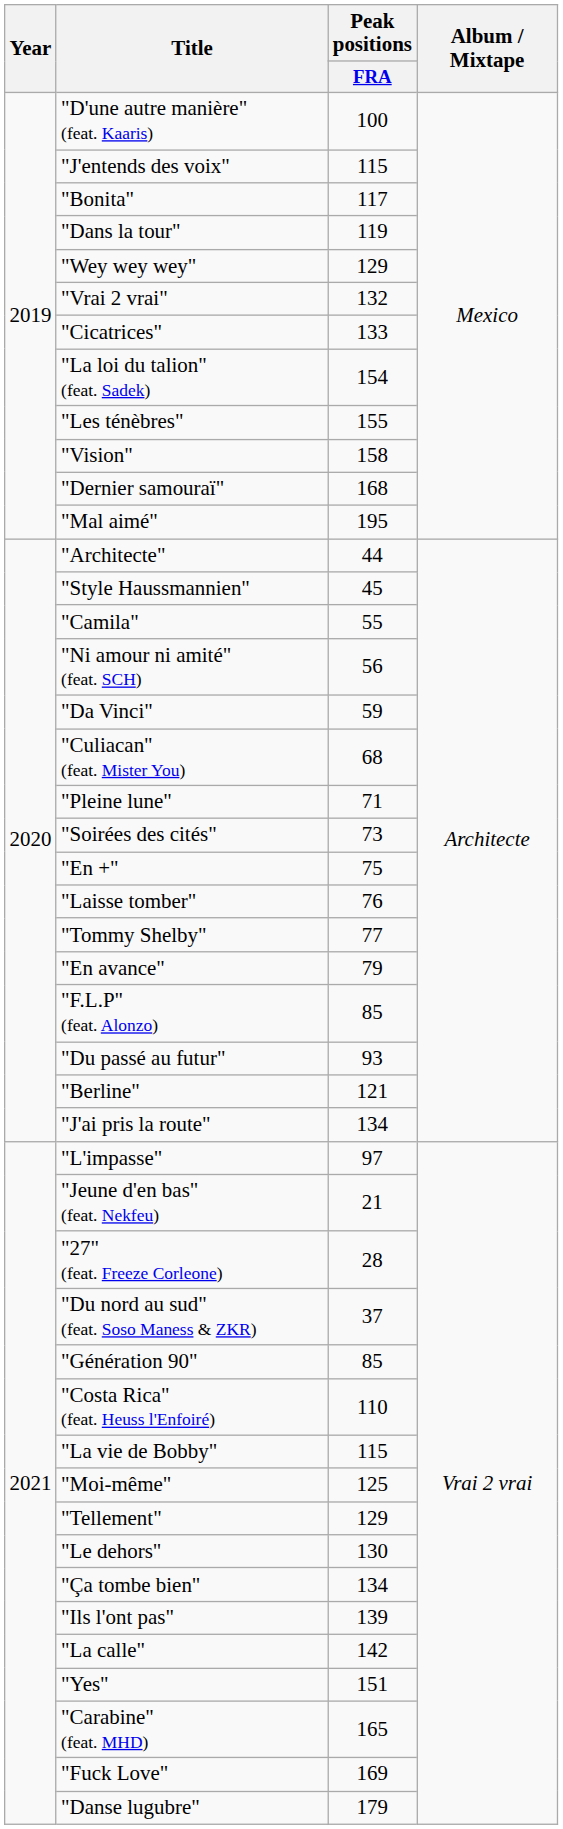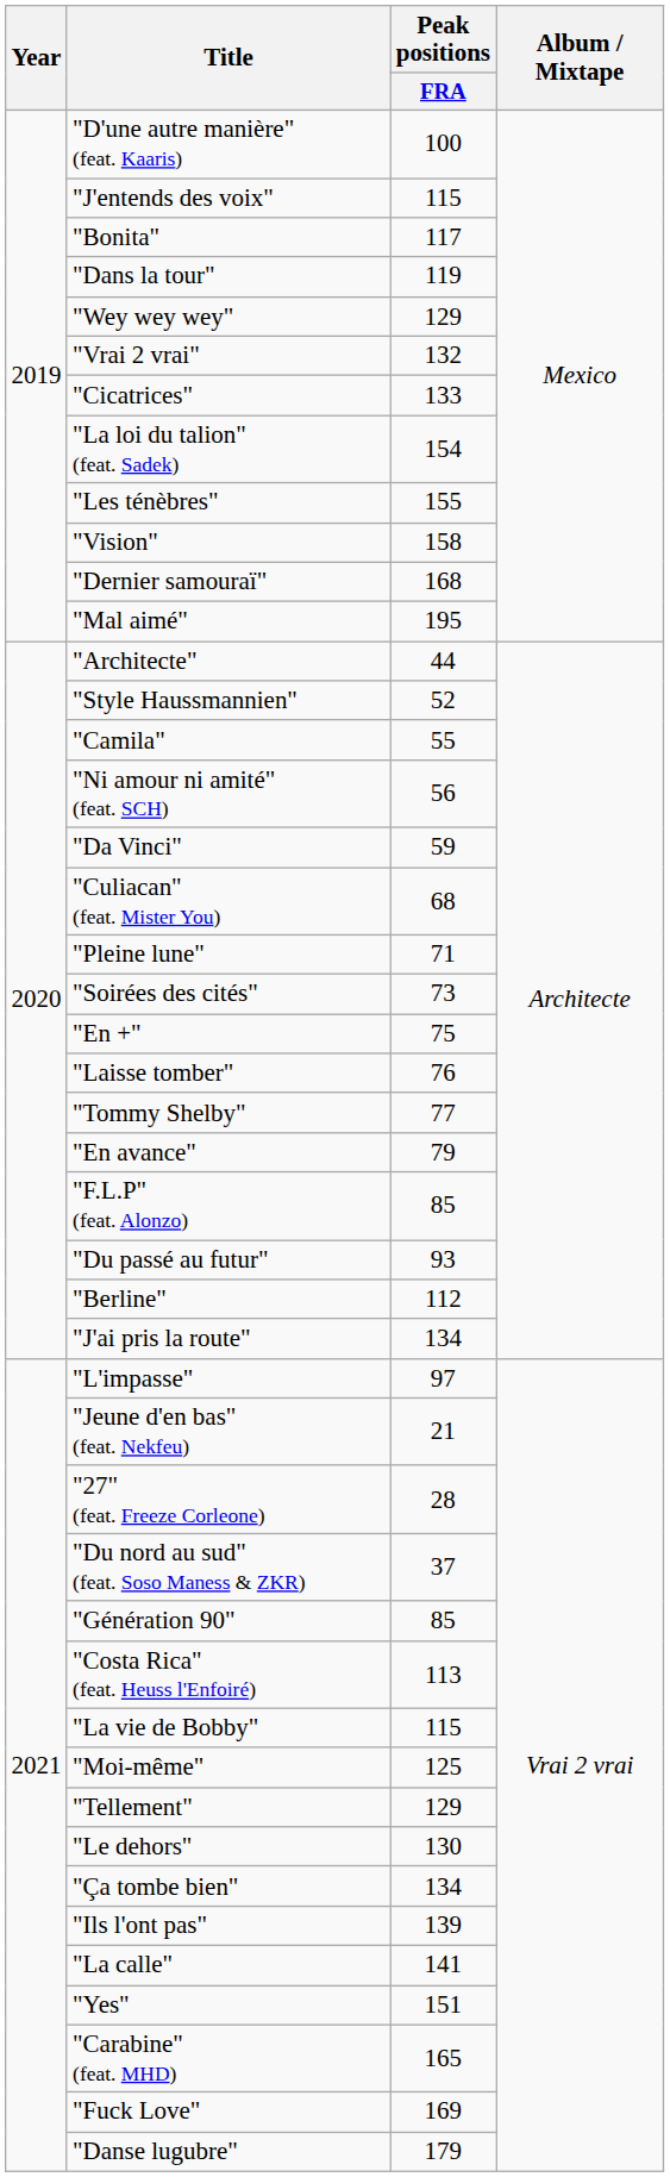 <table class="wikitable">
 <tr>
 <th align="center" rowspan="2" width="10">Year</th>
 <th align="center" rowspan="2" width="200">Title</th>
 <th align="center" colspan="1" width="20">Peak positions</th>
 <th align="center" rowspan="2" width="100">Album / Mixtape</th>
 </tr>
 <tr>
 <th scope="col" style="width:3em;font-size:90%;"><a href='#'>FRA</a><br></th>
 </tr>
 <tr>
 <td style="text-align:center;" rowspan=12>2019</td>
 <td>"D'une autre manière"<br><small>(feat. <a href='#'>Kaaris</a>)</small></td>
 <td style="text-align:center;">100</td>
 <td style="text-align:center;" rowspan=12><em>Mexico</em></td>
 </tr>
 <tr>
 <td>"J'entends des voix"</td>
 <td style="text-align:center;">115</td>
 </tr>
 <tr>
 <td>"Bonita"</td>
 <td style="text-align:center;">117</td>
 </tr>
 <tr>
 <td>"Dans la tour"</td>
 <td style="text-align:center;">119</td>
 </tr>
 <tr>
 <td>"Wey wey wey"</td>
 <td style="text-align:center;">129</td>
 </tr>
 <tr>
 <td>"Vrai 2 vrai"</td>
 <td style="text-align:center;">132</td>
 </tr>
 <tr>
 <td>"Cicatrices"</td>
 <td style="text-align:center;">133</td>
 </tr>
 <tr>
 <td>"La loi du talion"<br><small>(feat. <a href='#'>Sadek</a>)</small></td>
 <td style="text-align:center;">154</td>
 </tr>
 <tr>
 <td>"Les ténèbres"</td>
 <td style="text-align:center;">155</td>
 </tr>
 <tr>
 <td>"Vision"</td>
 <td style="text-align:center;">158</td>
 </tr>
 <tr>
 <td>"Dernier samouraï"</td>
 <td style="text-align:center;">168</td>
 </tr>
 <tr>
 <td>"Mal aimé"</td>
 <td style="text-align:center;">195</td>
 </tr>
 <tr>
 <td style="text-align:center;" rowspan=16>2020</td>
 <td>"Architecte"</td>
 <td style="text-align:center;">44</td>
 <td style="text-align:center;" rowspan=16><em>Architecte</em></td>
 </tr>
 <tr>
 <td>"Style Haussmannien"</td>
-<td style="text-align:center;">45</td>
+<td style="text-align:center;">52</td>
 </tr>
 <tr>
 <td>"Camila"</td>
 <td style="text-align:center;">55</td>
 </tr>
 <tr>
 <td>"Ni amour ni amité"<br><small>(feat. <a href='#'>SCH</a>)</small></td>
 <td style="text-align:center;">56</td>
 </tr>
 <tr>
 <td>"Da Vinci"</td>
 <td style="text-align:center;">59</td>
 </tr>
 <tr>
 <td>"Culiacan"<br><small>(feat. <a href='#'>Mister You</a>)</small></td>
 <td style="text-align:center;">68</td>
 </tr>
 <tr>
 <td>"Pleine lune"</td>
 <td style="text-align:center;">71</td>
 </tr>
 <tr>
 <td>"Soirées des cités"</td>
 <td style="text-align:center;">73</td>
 </tr>
 <tr>
 <td>"En +"</td>
 <td style="text-align:center;">75</td>
 </tr>
 <tr>
 <td>"Laisse tomber"</td>
 <td style="text-align:center;">76</td>
 </tr>
 <tr>
 <td>"Tommy Shelby"</td>
 <td style="text-align:center;">77</td>
 </tr>
 <tr>
 <td>"En avance"</td>
 <td style="text-align:center;">79</td>
 </tr>
 <tr>
 <td>"F.L.P"<br><small>(feat. <a href='#'>Alonzo</a>)</small></td>
 <td style="text-align:center;">85</td>
 </tr>
 <tr>
 <td>"Du passé au futur"</td>
 <td style="text-align:center;">93</td>
 </tr>
 <tr>
 <td>"Berline"</td>
-<td style="text-align:center;">121</td>
+<td style="text-align:center;">112</td>
 </tr>
 <tr>
 <td>"J'ai pris la route"</td>
 <td style="text-align:center;">134</td>
 </tr>
 <tr>
 <td style="text-align:center;" rowspan=17>2021</td>
 <td>"L'impasse"</td>
 <td style="text-align:center;">97</td>
 <td style="text-align:center;" rowspan=17><em>Vrai 2 vrai</em></td>
 </tr>
 <tr>
 <td>"Jeune d'en bas"<br><small>(feat. <a href='#'>Nekfeu</a>)</small></td>
 <td style="text-align:center;">21</td>
 </tr>
 <tr>
 <td>"27"<br><small>(feat. <a href='#'>Freeze Corleone</a>)</small></td>
 <td style="text-align:center;">28</td>
 </tr>
 <tr>
 <td>"Du nord au sud"<br><small>(feat. <a href='#'>Soso Maness</a> & <a href='#'>ZKR</a>)</small></td>
 <td style="text-align:center;">37</td>
 </tr>
 <tr>
 <td>"Génération 90"</td>
 <td style="text-align:center;">85</td>
 </tr>
 <tr>
 <td>"Costa Rica"<br><small>(feat. <a href='#'>Heuss l'Enfoiré</a>)</small></td>
-<td style="text-align:center;">110</td>
+<td style="text-align:center;">113</td>
 </tr>
 <tr>
 <td>"La vie de Bobby"</td>
 <td style="text-align:center;">115</td>
 </tr>
 <tr>
 <td>"Moi-même"</td>
 <td style="text-align:center;">125</td>
 </tr>
 <tr>
 <td>"Tellement"</td>
 <td style="text-align:center;">129</td>
 </tr>
 <tr>
 <td>"Le dehors"</td>
 <td style="text-align:center;">130</td>
 </tr>
 <tr>
 <td>"Ça tombe bien"</td>
 <td style="text-align:center;">134</td>
 </tr>
 <tr>
 <td>"Ils l'ont pas"</td>
 <td style="text-align:center;">139</td>
 </tr>
 <tr>
 <td>"La calle"</td>
-<td style="text-align:center;">142</td>
+<td style="text-align:center;">141</td>
 </tr>
 <tr>
 <td>"Yes"</td>
 <td style="text-align:center;">151</td>
 </tr>
 <tr>
 <td>"Carabine"<br><small>(feat. <a href='#'>MHD</a>)</small></td>
 <td style="text-align:center;">165</td>
 </tr>
 <tr>
 <td>"Fuck Love"</td>
 <td style="text-align:center;">169</td>
 </tr>
 <tr>
 <td>"Danse lugubre"</td>
 <td style="text-align:center;">179</td>
 </tr>
 </table>
